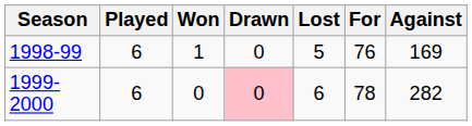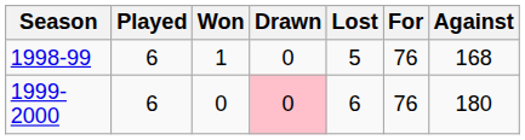 <table class = wikitable>
 <tr>
 <th width="70">Season</th>
 <th width="20">Played</th>
 <th width="20">Won</th>
 <th width="20">Drawn</th>
 <th width="20">Lost</th>
 <th width="20">For</th>
 <th width="20">Against</th>
 </tr>
 <tr align=center>
 <td align=left><a href='#'>1998-99</a></td>
 <td>6</td>
 <td>1</td>
 <td>0</td>
 <td>5</td>
 <td>76</td>
-<td>169</td>
+<td>168</td>
 </tr>
 <tr align=center>
 <td align=left><a href='#'>1999-2000</a></td>
 <td>6</td>
 <td>0</td>
 <td style="background: pink;">0</td>
 <td>6</td>
-<td>78</td>
-<td>282</td>
+<td>76</td>
+<td>180</td>
 </tr>
 </table>
